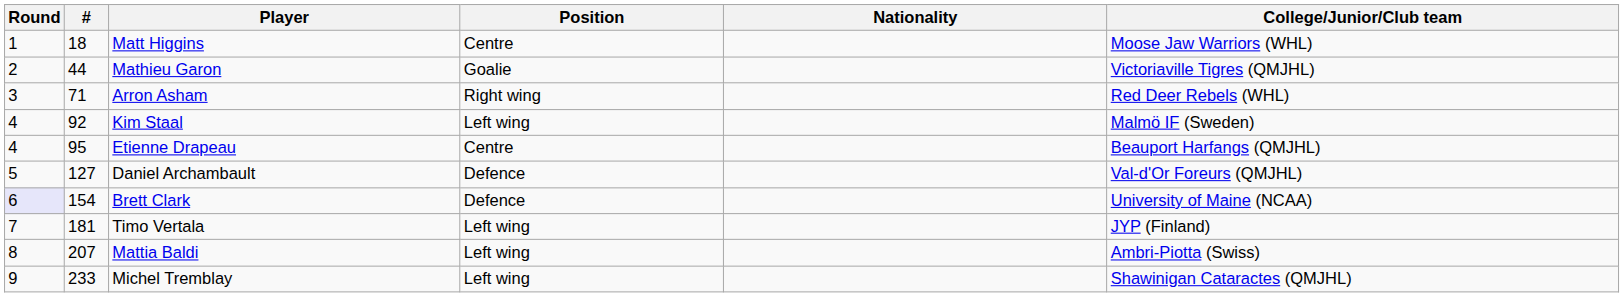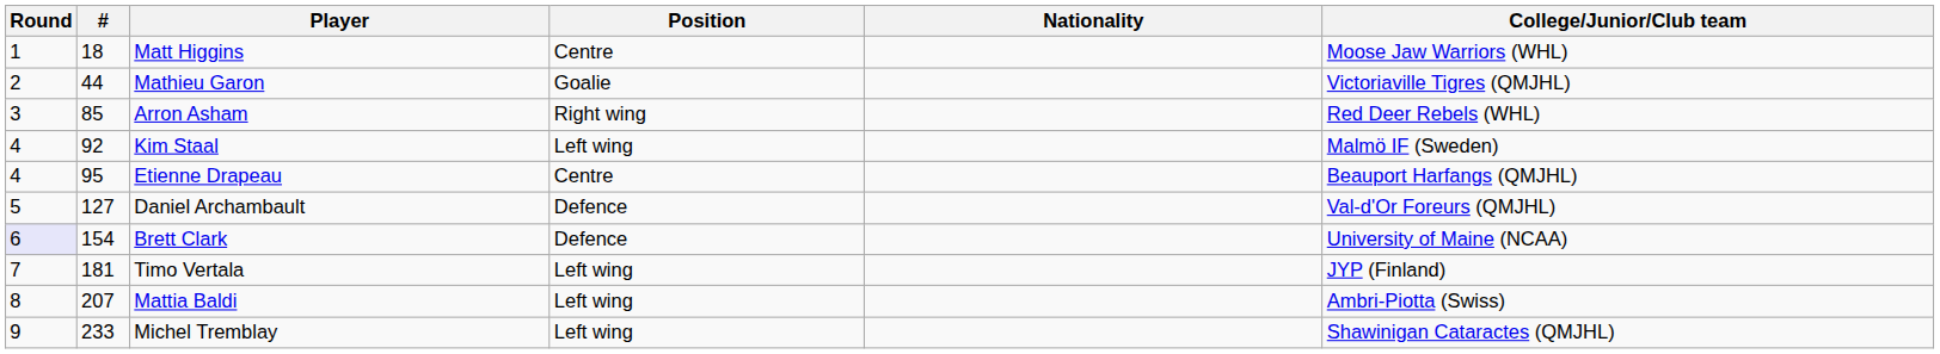 <table class="wikitable">
 <tr>
 <th bgcolor="#DDDDFF" width="2.75%">Round</th>
 <th bgcolor="#DDDDFF" width="2.75%">#</th>
 <th bgcolor="#DDDDFF" width="22.0%">Player</th>
 <th bgcolor="#DDDDFF" width="16.5%">Position</th>
 <th bgcolor="#DDDDFF" width="24.0%">Nationality</th>
 <th bgcolor="#DDDDFF" width="100.0%">College/Junior/Club team</th>
 </tr>
 <tr>
 <td>1</td>
 <td>18</td>
 <td><a href='#'>Matt Higgins</a></td>
 <td>Centre</td>
 <td></td>
 <td><a href='#'>Moose Jaw Warriors</a> (WHL)</td>
 </tr>
 <tr>
 <td>2</td>
 <td>44</td>
 <td><a href='#'>Mathieu Garon</a></td>
 <td>Goalie</td>
 <td></td>
 <td><a href='#'>Victoriaville Tigres</a> (QMJHL)</td>
 </tr>
 <tr>
 <td>3</td>
-<td>71</td>
+<td>85</td>
 <td><a href='#'>Arron Asham</a></td>
 <td>Right wing</td>
 <td></td>
 <td><a href='#'>Red Deer Rebels</a> (WHL)</td>
 </tr>
 <tr>
 <td>4</td>
 <td>92</td>
 <td><a href='#'>Kim Staal</a></td>
 <td>Left wing</td>
 <td></td>
 <td><a href='#'>Malmö IF</a> (Sweden)</td>
 </tr>
 <tr>
 <td>4</td>
 <td>95</td>
 <td><a href='#'>Etienne Drapeau</a></td>
 <td>Centre</td>
 <td></td>
 <td><a href='#'>Beauport Harfangs</a> (QMJHL)</td>
 </tr>
 <tr>
 <td>5</td>
 <td>127</td>
 <td>Daniel Archambault</td>
 <td>Defence</td>
 <td></td>
 <td><a href='#'>Val-d'Or Foreurs</a> (QMJHL)</td>
 </tr>
 <tr>
 <td style="background: lavender;">6</td>
 <td>154</td>
 <td><a href='#'>Brett Clark</a></td>
 <td>Defence</td>
 <td></td>
 <td><a href='#'>University of Maine</a> (NCAA)</td>
 </tr>
 <tr>
 <td>7</td>
 <td>181</td>
 <td>Timo Vertala</td>
 <td>Left wing</td>
 <td></td>
 <td><a href='#'>JYP</a> (Finland)</td>
 </tr>
 <tr>
 <td>8</td>
 <td>207</td>
 <td><a href='#'>Mattia Baldi</a></td>
 <td>Left wing</td>
 <td></td>
 <td><a href='#'>Ambri-Piotta</a> (Swiss)</td>
 </tr>
 <tr>
 <td>9</td>
 <td>233</td>
 <td>Michel Tremblay</td>
 <td>Left wing</td>
 <td></td>
 <td><a href='#'>Shawinigan Cataractes</a> (QMJHL)</td>
 </tr>
 </table>
